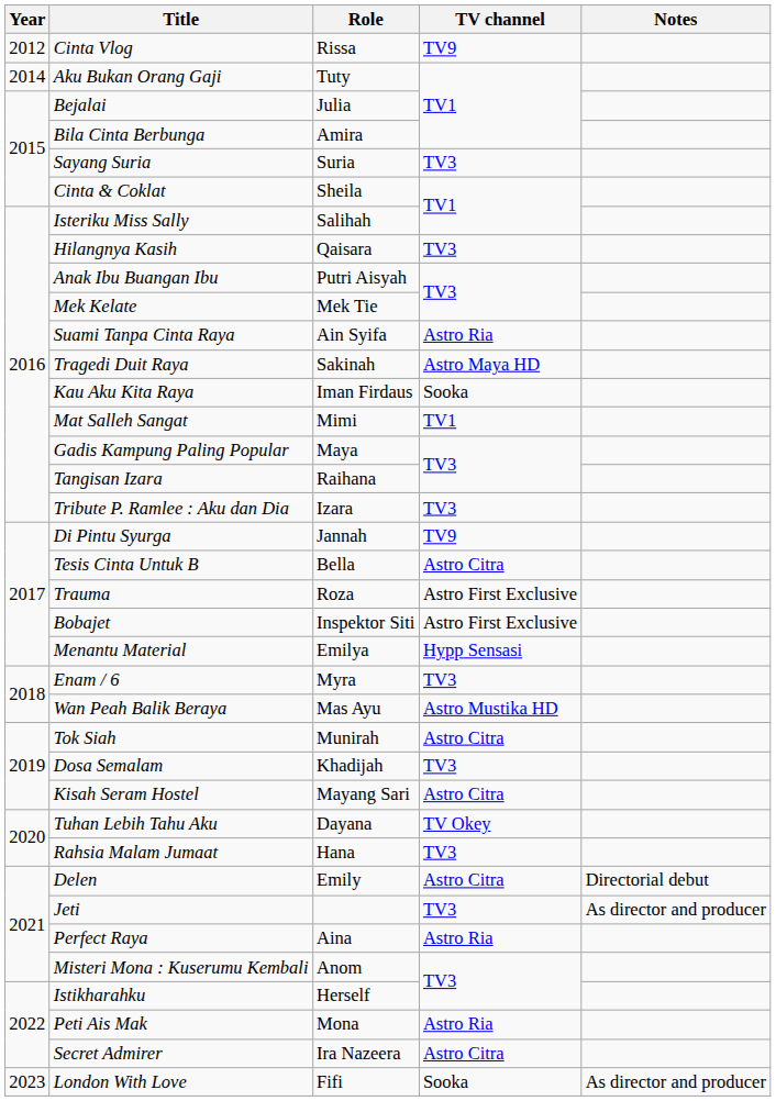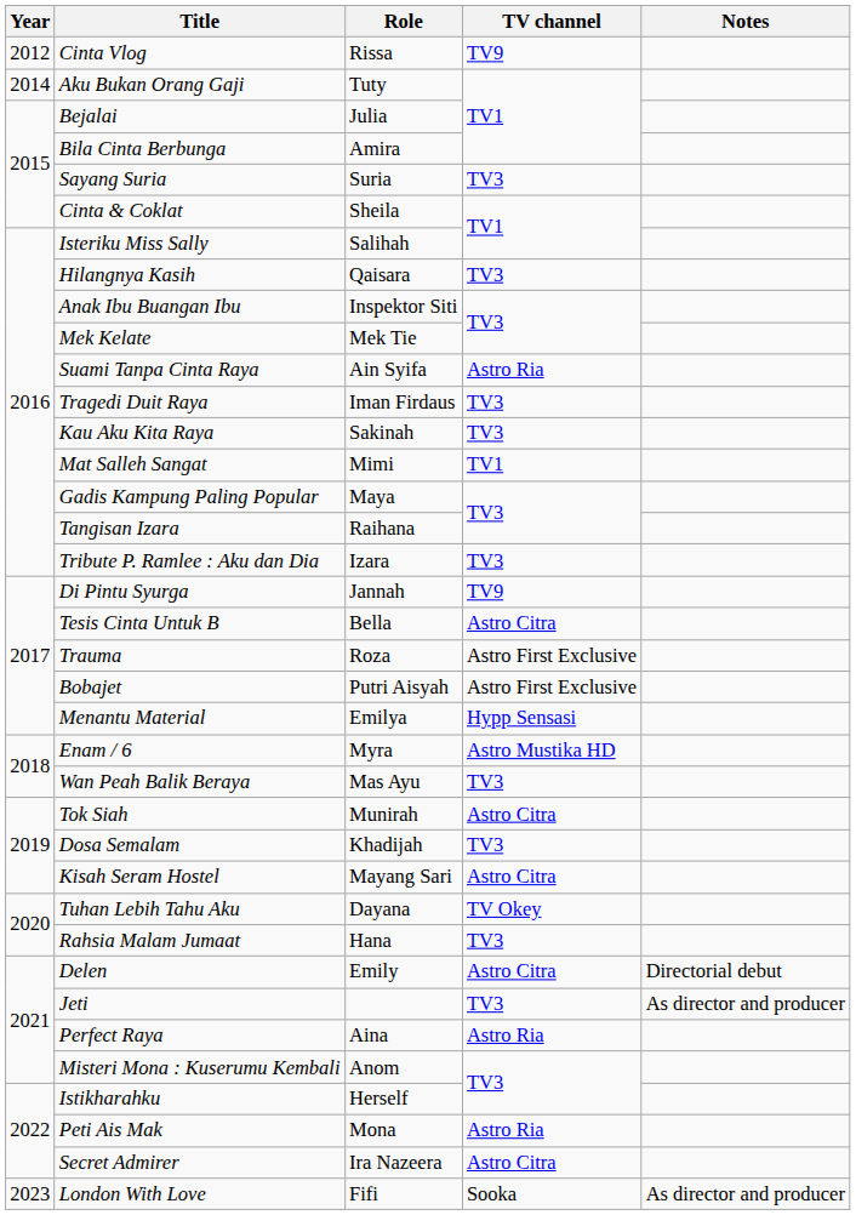 <table class="wikitable">
 <tr>
 <th>Year</th>
 <th>Title</th>
 <th>Role</th>
 <th>TV channel</th>
 <th>Notes</th>
 </tr>
 <tr>
 <td>2012</td>
 <td><em>Cinta Vlog</em></td>
 <td>Rissa</td>
 <td><a href='#'>TV9</a></td>
 <td></td>
 </tr>
 <tr>
 <td>2014</td>
 <td><em>Aku Bukan Orang Gaji</em></td>
 <td>Tuty</td>
 <td rowspan="3"><a href='#'>TV1</a></td>
 <td></td>
 </tr>
 <tr>
 <td rowspan="4">2015</td>
 <td><em>Bejalai</em></td>
 <td>Julia</td>
 <td></td>
 </tr>
 <tr>
 <td><em>Bila Cinta Berbunga</em></td>
 <td>Amira</td>
 <td></td>
 </tr>
 <tr>
 <td><em>Sayang Suria</em></td>
 <td>Suria</td>
 <td><a href='#'>TV3</a></td>
 <td></td>
 </tr>
 <tr>
 <td><em>Cinta & Coklat</em></td>
 <td>Sheila</td>
 <td rowspan="2"><a href='#'>TV1</a></td>
 <td></td>
 </tr>
 <tr>
 <td rowspan="11">2016</td>
 <td><em>Isteriku Miss Sally</em></td>
 <td>Salihah</td>
 <td></td>
 </tr>
 <tr>
 <td><em>Hilangnya Kasih</em></td>
 <td>Qaisara</td>
 <td><a href='#'>TV3</a></td>
 <td></td>
 </tr>
 <tr>
 <td><em>Anak Ibu Buangan Ibu</em></td>
-<td>Putri Aisyah</td>
+<td>Inspektor Siti</td>
 <td rowspan="2"><a href='#'>TV3</a></td>
 <td></td>
 </tr>
 <tr>
 <td><em>Mek Kelate</em></td>
 <td>Mek Tie</td>
 <td></td>
 </tr>
 <tr>
 <td><em>Suami Tanpa Cinta Raya</em></td>
 <td>Ain Syifa</td>
 <td><a href='#'>Astro Ria</a></td>
 <td></td>
 </tr>
 <tr>
 <td><em>Tragedi Duit Raya</em></td>
-<td>Sakinah</td>
-<td><a href='#'>Astro Maya HD</a></td>
+<td>Iman Firdaus</td>
+<td><a href='#'>TV3</a></td>
 <td></td>
 </tr>
 <tr>
 <td><em>Kau Aku Kita Raya</em></td>
-<td>Iman Firdaus</td>
-<td>Sooka</td>
+<td>Sakinah</td>
+<td><a href='#'>TV3</a></td>
 <td></td>
 </tr>
 <tr>
 <td><em>Mat Salleh Sangat</em></td>
 <td>Mimi</td>
 <td><a href='#'>TV1</a></td>
 <td></td>
 </tr>
 <tr>
 <td><em>Gadis Kampung Paling Popular</em></td>
 <td>Maya</td>
 <td rowspan="2"><a href='#'>TV3</a></td>
 <td></td>
 </tr>
 <tr>
 <td><em>Tangisan Izara</em></td>
 <td>Raihana</td>
 <td></td>
 </tr>
 <tr>
 <td><em>Tribute P. Ramlee : Aku dan Dia</em></td>
 <td>Izara</td>
 <td><a href='#'>TV3</a></td>
 <td></td>
 </tr>
 <tr>
 <td rowspan="5">2017</td>
 <td><em>Di Pintu Syurga</em></td>
 <td>Jannah</td>
 <td><a href='#'>TV9</a></td>
 <td></td>
 </tr>
 <tr>
 <td><em>Tesis Cinta Untuk B</em></td>
 <td>Bella</td>
 <td><a href='#'>Astro Citra</a></td>
 <td></td>
 </tr>
 <tr>
 <td><em>Trauma</em></td>
 <td>Roza</td>
 <td>Astro First Exclusive</td>
 <td></td>
 </tr>
 <tr>
 <td><em>Bobajet</em></td>
-<td>Inspektor Siti</td>
+<td>Putri Aisyah</td>
 <td>Astro First Exclusive</td>
 <td></td>
 </tr>
 <tr>
 <td><em>Menantu Material</em></td>
 <td>Emilya</td>
 <td><a href='#'>Hypp Sensasi</a></td>
 <td></td>
 </tr>
 <tr>
 <td rowspan="2">2018</td>
 <td><em>Enam / 6</em></td>
 <td>Myra</td>
-<td><a href='#'>TV3</a></td>
+<td><a href='#'>Astro Mustika HD</a></td>
 <td></td>
 </tr>
 <tr>
 <td><em>Wan Peah Balik Beraya</em></td>
 <td>Mas Ayu</td>
-<td><a href='#'>Astro Mustika HD</a></td>
+<td><a href='#'>TV3</a></td>
 <td></td>
 </tr>
 <tr>
 <td rowspan="3">2019</td>
 <td><em>Tok Siah</em></td>
 <td>Munirah</td>
 <td><a href='#'>Astro Citra</a></td>
 <td></td>
 </tr>
 <tr>
 <td><em>Dosa Semalam</em></td>
 <td>Khadijah</td>
 <td><a href='#'>TV3</a></td>
 <td></td>
 </tr>
 <tr>
 <td><em>Kisah Seram Hostel</em></td>
 <td>Mayang Sari</td>
 <td><a href='#'>Astro Citra</a></td>
 <td></td>
 </tr>
 <tr>
 <td rowspan="2">2020</td>
 <td><em>Tuhan Lebih Tahu Aku</em></td>
 <td>Dayana</td>
 <td><a href='#'>TV Okey</a></td>
 <td></td>
 </tr>
 <tr>
 <td><em>Rahsia Malam Jumaat</em></td>
 <td>Hana</td>
 <td><a href='#'>TV3</a></td>
 <td></td>
 </tr>
 <tr>
 <td rowspan="4">2021</td>
 <td><em>Delen</em></td>
 <td>Emily</td>
 <td><a href='#'>Astro Citra</a></td>
 <td>Directorial debut</td>
 </tr>
 <tr>
 <td><em>Jeti</em></td>
 <td></td>
 <td><a href='#'>TV3</a></td>
 <td>As director and producer</td>
 </tr>
 <tr>
 <td><em>Perfect Raya</em></td>
 <td>Aina</td>
 <td><a href='#'>Astro Ria</a></td>
 <td></td>
 </tr>
 <tr>
 <td><em>Misteri Mona : Kuserumu Kembali</em></td>
 <td>Anom</td>
 <td rowspan="2"><a href='#'>TV3</a></td>
 <td></td>
 </tr>
 <tr>
 <td rowspan="3">2022</td>
 <td><em>Istikharahku</em></td>
 <td>Herself</td>
 <td></td>
 </tr>
 <tr>
 <td><em>Peti Ais Mak</em></td>
 <td>Mona</td>
 <td><a href='#'>Astro Ria</a></td>
 <td></td>
 </tr>
 <tr>
 <td><em>Secret Admirer</em></td>
 <td>Ira Nazeera</td>
 <td><a href='#'>Astro Citra</a></td>
 <td></td>
 </tr>
 <tr>
 <td>2023</td>
 <td><em>London With Love</em></td>
 <td>Fifi</td>
 <td>Sooka</td>
 <td>As director and producer</td>
 </tr>
 </table>
